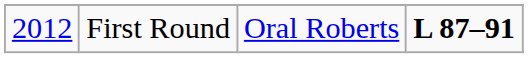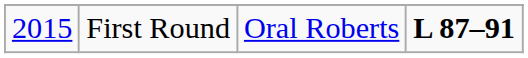 <table class="wikitable" style="text-align:center">
 <tr>
 </tr>
 <tr align="center">
-<td><a href='#'>2012</a></td>
+<td><a href='#'>2015</a></td>
 <td>First Round</td>
 <td><a href='#'>Oral Roberts</a></td>
 <td><strong>L 87–91</strong></td>
 </tr>
 </table>
